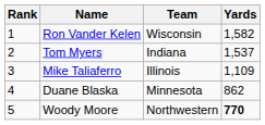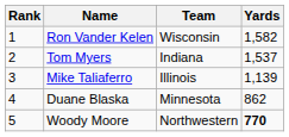 <table class="wikitable" style="font-size: 90%">
 <tr>
 <th>Rank</th>
 <th>Name</th>
 <th>Team</th>
 <th>Yards</th>
 </tr>
 <tr>
 <td>1</td>
 <td><a href='#'>Ron Vander Kelen</a></td>
 <td>Wisconsin</td>
 <td>1,582</td>
 </tr>
 <tr>
 <td>2</td>
 <td><a href='#'>Tom Myers</a></td>
 <td>Indiana</td>
 <td>1,537</td>
 </tr>
 <tr>
 <td>3</td>
 <td><a href='#'>Mike Taliaferro</a></td>
 <td>Illinois</td>
-<td>1,109</td>
+<td>1,139</td>
 </tr>
 <tr>
 <td>4</td>
 <td>Duane Blaska</td>
 <td>Minnesota</td>
 <td>862</td>
 </tr>
 <tr>
 <td>5</td>
 <td>Woody Moore</td>
 <td>Northwestern</td>
 <td><strong>770</strong></td>
 </tr>
 </table>
